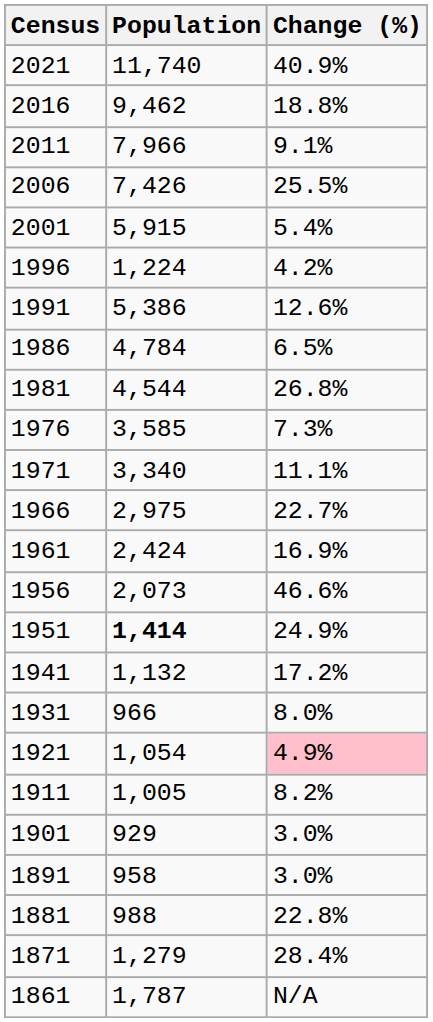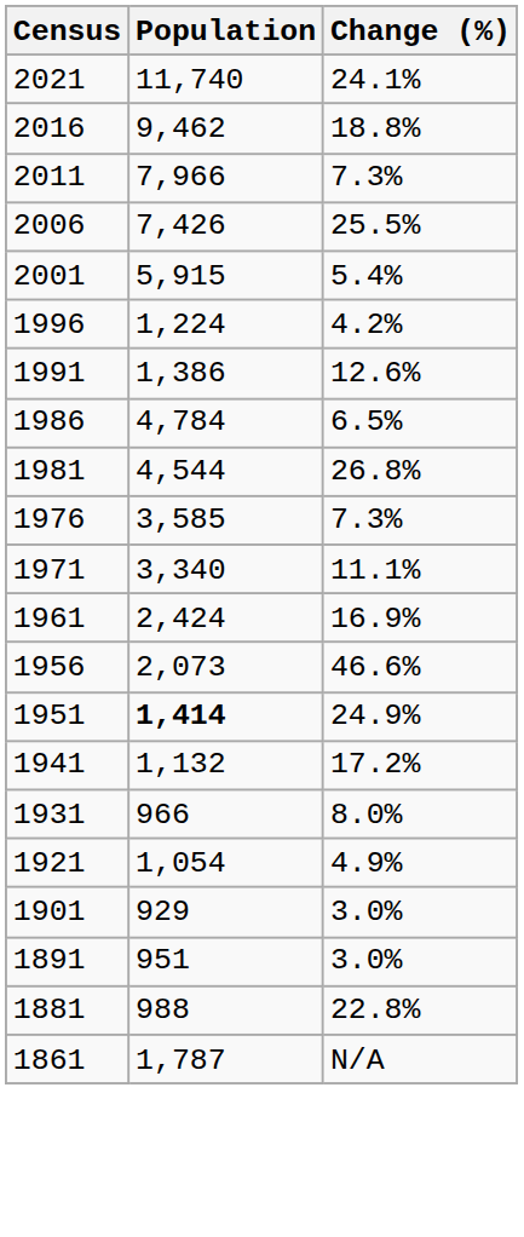 <table class="wikitable">
 <tr>
 <th>Census</th>
 <th>Population</th>
 <th>Change (%)</th>
 </tr>
 <tr>
 <td>2021</td>
 <td>11,740</td>
-<td> 40.9%</td>
+<td> 24.1%</td>
 </tr>
 <tr>
 <td>2016</td>
 <td>9,462</td>
 <td> 18.8%</td>
 </tr>
 <tr>
 <td>2011</td>
 <td>7,966</td>
-<td> 9.1%</td>
+<td> 7.3%</td>
 </tr>
 <tr>
 <td>2006</td>
 <td>7,426</td>
 <td> 25.5%</td>
 </tr>
 <tr>
 <td>2001</td>
 <td>5,915</td>
 <td> 5.4%</td>
 </tr>
 <tr>
 <td>1996</td>
 <td>1,224</td>
 <td> 4.2%</td>
 </tr>
 <tr>
 <td>1991</td>
-<td>5,386</td>
+<td>1,386</td>
 <td> 12.6%</td>
 </tr>
 <tr>
 <td>1986</td>
 <td>4,784</td>
 <td> 6.5%</td>
 </tr>
 <tr>
 <td>1981</td>
 <td>4,544</td>
 <td> 26.8%</td>
 </tr>
 <tr>
 <td>1976</td>
 <td>3,585</td>
 <td> 7.3%</td>
 </tr>
 <tr>
 <td>1971</td>
 <td>3,340</td>
 <td> 11.1%</td>
-</tr>
-<tr>
-<td>1966</td>
-<td>2,975</td>
-<td> 22.7%</td>
 </tr>
 <tr>
 <td>1961</td>
 <td>2,424</td>
 <td> 16.9%</td>
 </tr>
 <tr>
 <td>1956</td>
 <td>2,073</td>
 <td> 46.6%</td>
 </tr>
 <tr>
 <td>1951</td>
 <td><strong>1,414</strong></td>
 <td> 24.9%</td>
 </tr>
 <tr>
 <td>1941</td>
 <td>1,132</td>
 <td> 17.2%</td>
 </tr>
 <tr>
 <td>1931</td>
 <td>966</td>
 <td> 8.0%</td>
 </tr>
 <tr>
 <td>1921</td>
 <td>1,054</td>
-<td style="background: pink;"> 4.9%</td>
-</tr>
-<tr>
-<td>1911</td>
-<td>1,005</td>
-<td> 8.2%</td>
+<td> 4.9%</td>
 </tr>
 <tr>
 <td>1901</td>
 <td>929</td>
 <td> 3.0%</td>
 </tr>
 <tr>
 <td>1891</td>
-<td>958</td>
+<td>951</td>
 <td> 3.0%</td>
 </tr>
 <tr>
 <td>1881</td>
 <td>988</td>
 <td> 22.8%</td>
 </tr>
 <tr>
-<td>1871</td>
-<td>1,279</td>
-<td> 28.4%</td>
-</tr>
-<tr>
 <td>1861</td>
 <td>1,787</td>
 <td>N/A</td>
 </tr>
 </table>
